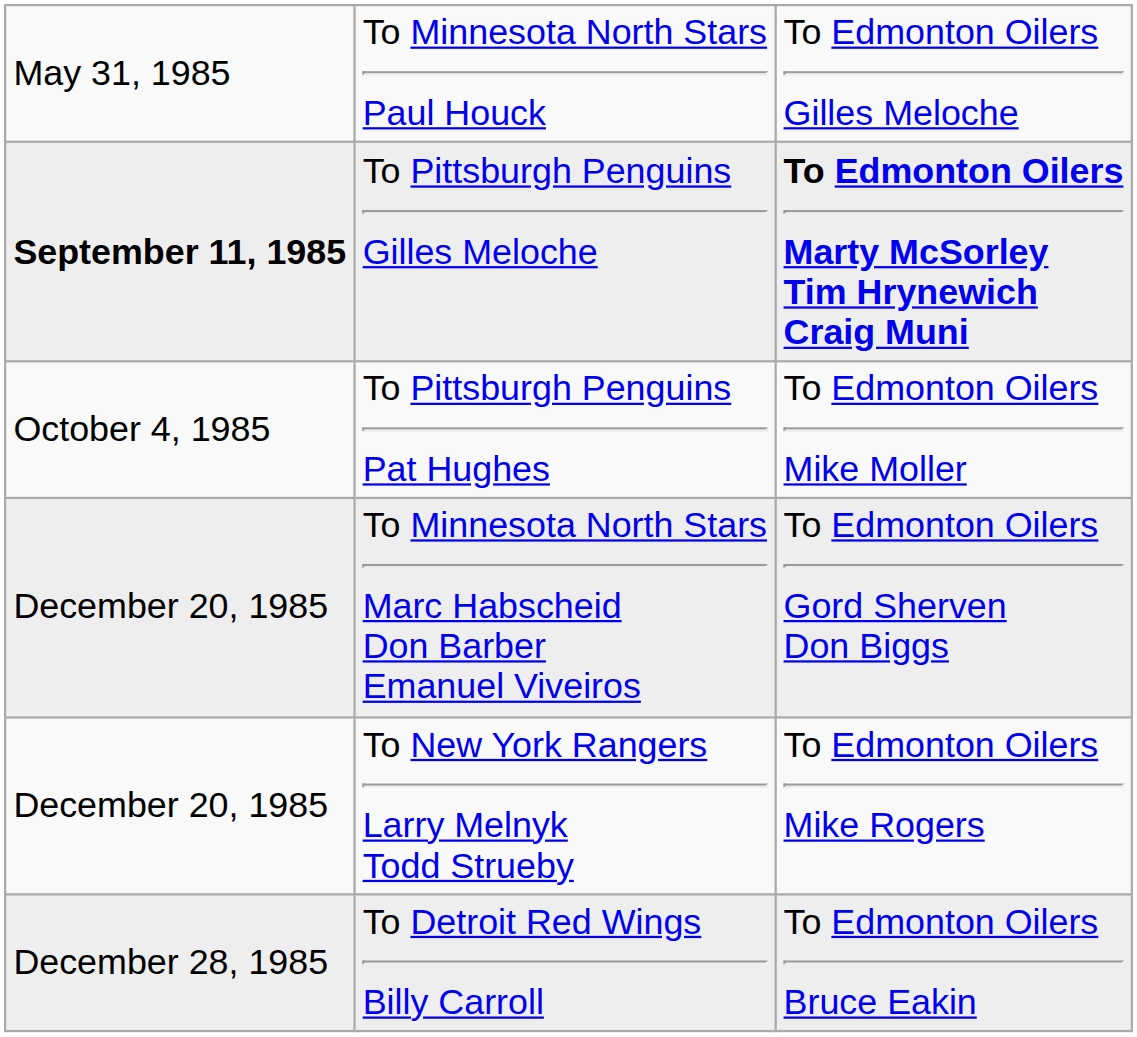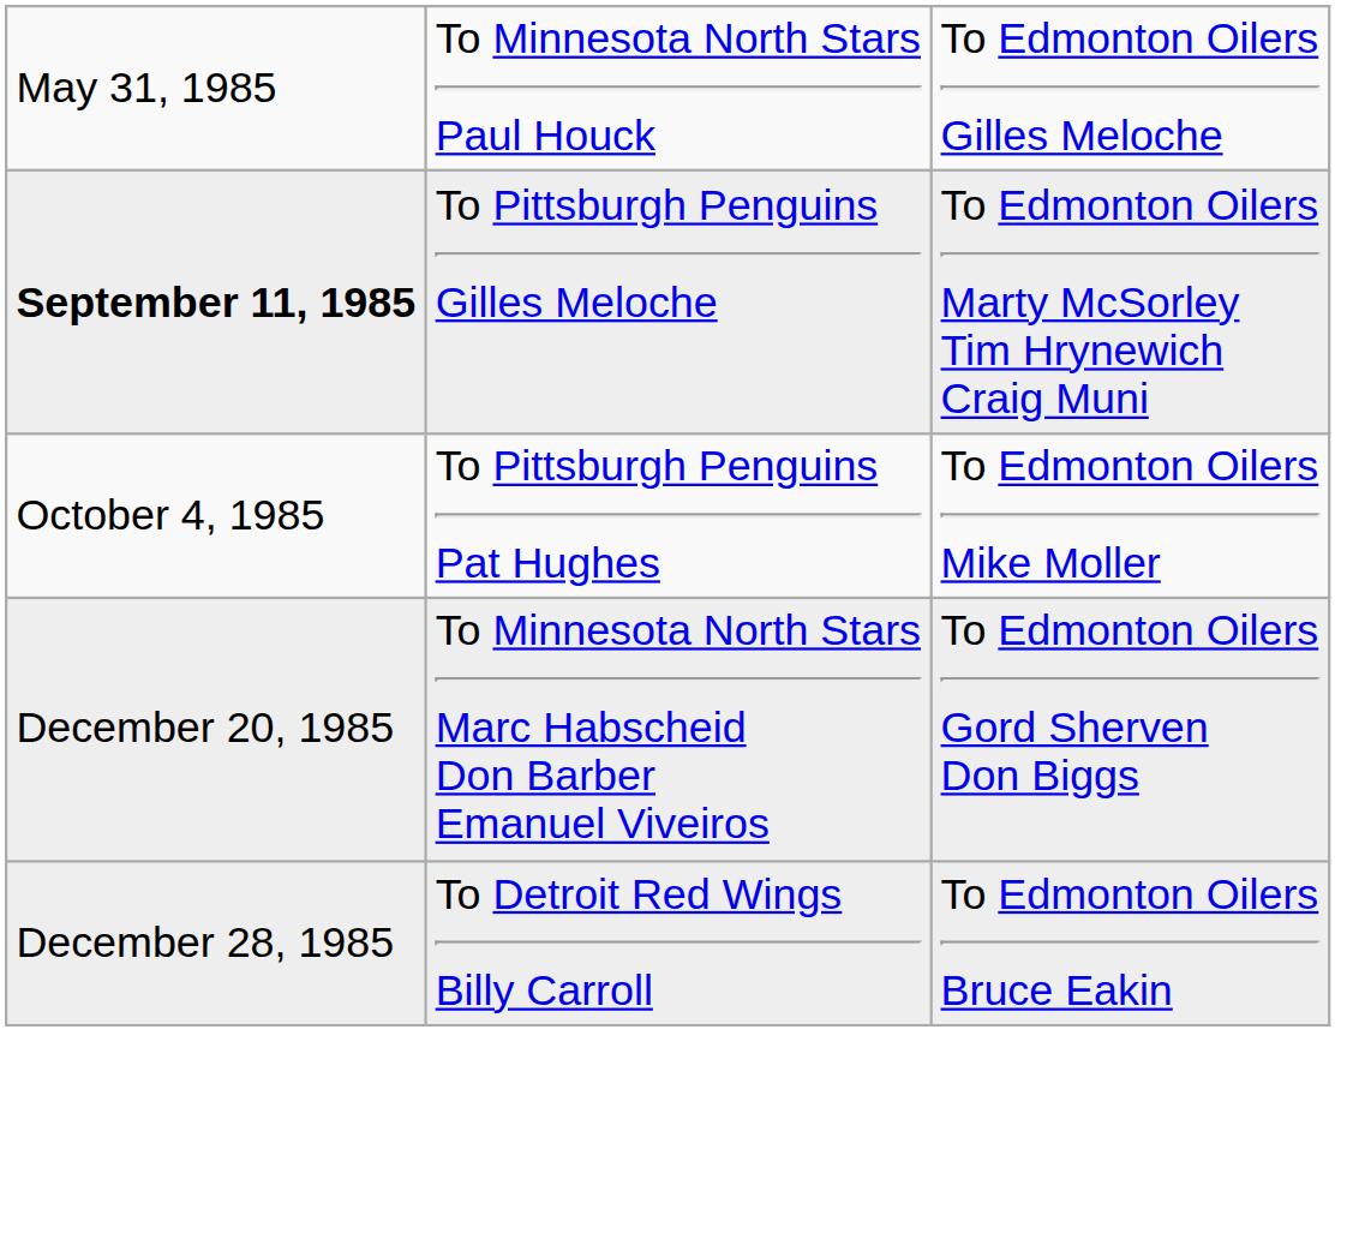 <table class="wikitable">
 <tr>
 <td>May 31, 1985</td>
 <td valign="top">To <a href='#'>Minnesota North Stars</a><hr><a href='#'>Paul Houck</a></td>
 <td valign="top">To <a href='#'>Edmonton Oilers</a><hr><a href='#'>Gilles Meloche</a></td>
 </tr>
 <tr style="background:#eee;">
 <td><strong>September 11, 1985</strong></td>
 <td valign="top">To <a href='#'>Pittsburgh Penguins</a><hr><a href='#'>Gilles Meloche</a></td>
-<td valign="top"><strong>To <a href='#'>Edmonton Oilers</a><hr><a href='#'>Marty McSorley</a><br><a href='#'>Tim Hrynewich</a><br><a href='#'>Craig Muni</a></strong></td>
+<td valign="top">To <a href='#'>Edmonton Oilers</a><hr><a href='#'>Marty McSorley</a><br><a href='#'>Tim Hrynewich</a><br><a href='#'>Craig Muni</a></td>
 </tr>
 <tr>
 <td>October 4, 1985</td>
 <td valign="top">To <a href='#'>Pittsburgh Penguins</a><hr><a href='#'>Pat Hughes</a></td>
 <td valign="top">To <a href='#'>Edmonton Oilers</a><hr><a href='#'>Mike Moller</a></td>
 </tr>
 <tr style="background:#eee;">
 <td>December 20, 1985</td>
 <td valign="top">To <a href='#'>Minnesota North Stars</a><hr><a href='#'>Marc Habscheid</a><br><a href='#'>Don Barber</a><br><a href='#'>Emanuel Viveiros</a></td>
 <td valign="top">To <a href='#'>Edmonton Oilers</a><hr><a href='#'>Gord Sherven</a><br><a href='#'>Don Biggs</a></td>
 </tr>
-<tr>
-<td>December 20, 1985</td>
-<td valign="top">To <a href='#'>New York Rangers</a><hr><a href='#'>Larry Melnyk</a><br><a href='#'>Todd Strueby</a></td>
-<td valign="top">To <a href='#'>Edmonton Oilers</a><hr><a href='#'>Mike Rogers</a></td>
-</tr>
 <tr style="background:#eee;">
 <td>December 28, 1985</td>
 <td valign="top">To <a href='#'>Detroit Red Wings</a><hr><a href='#'>Billy Carroll</a></td>
 <td valign="top">To <a href='#'>Edmonton Oilers</a><hr><a href='#'>Bruce Eakin</a></td>
 </tr>
 </table>
